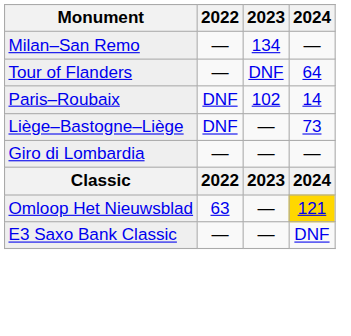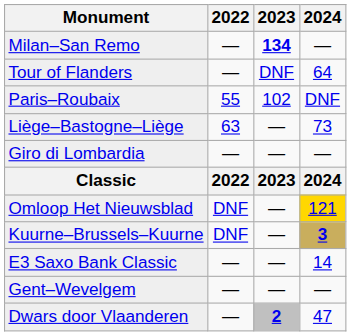 <table class="wikitable">
 <tr>
 <th>Monument</th>
 <th scope="col">2022</th>
 <th scope="col">2023</th>
 <th scope="col">2024</th>
 </tr>
 <tr style="text-align:center;">
 <td style="text-align:left; background:#efefef;"><a href='#'>Milan–San Remo</a></td>
 <td>—</td>
-<td><a href='#'>134</a></td>
+<td><strong><a href='#'>134</a></strong></td>
 <td>—</td>
 </tr>
 <tr style="text-align:center;">
 <td style="text-align:left; background:#efefef;"><a href='#'>Tour of Flanders</a></td>
 <td>—</td>
 <td><a href='#'>DNF</a></td>
 <td><a href='#'>64</a></td>
 </tr>
 <tr style="text-align:center;">
 <td style="text-align:left; background:#efefef;"><a href='#'>Paris–Roubaix</a></td>
+<td><a href='#'>55</a></td>
+<td><a href='#'>102</a></td>
 <td><a href='#'>DNF</a></td>
-<td><a href='#'>102</a></td>
-<td><a href='#'>14</a></td>
 </tr>
 <tr style="text-align:center;">
 <td style="text-align:left; background:#efefef;"><a href='#'>Liège–Bastogne–Liège</a></td>
-<td><a href='#'>DNF</a></td>
+<td><a href='#'>63</a></td>
 <td>—</td>
 <td><a href='#'>73</a></td>
 </tr>
 <tr style="text-align:center;">
 <td style="text-align:left; background:#efefef;"><a href='#'>Giro di Lombardia</a></td>
 <td>—</td>
 <td>—</td>
 <td>—</td>
 </tr>
 <tr>
 <th>Classic</th>
 <th scope="col">2022</th>
 <th scope="col">2023</th>
 <th scope="col">2024</th>
 </tr>
 <tr style="text-align:center;">
 <td style="text-align:left; background:#efefef;"><a href='#'>Omloop Het Nieuwsblad</a></td>
-<td><a href='#'>63</a></td>
+<td><a href='#'>DNF</a></td>
 <td>—</td>
 <td style="background: gold;"><a href='#'>121</a></td>
+</tr>
+<tr style="text-align:center;">
+<td style="text-align:left; background:#efefef;"><a href='#'>Kuurne–Brussels–Kuurne</a></td>
+<td><a href='#'>DNF</a></td>
+<td>—</td>
+<td style="background:#C9AE5D;"><a href='#'><strong>3</strong></a></td>
 </tr>
 <tr style="text-align:center;">
 <td style="text-align:left; background:#efefef;"><a href='#'>E3 Saxo Bank Classic</a></td>
 <td>—</td>
 <td>—</td>
-<td><a href='#'>DNF</a></td>
+<td><a href='#'>14</a></td>
+</tr>
+<tr style="text-align:center;">
+<td style="text-align:left; background:#efefef;"><a href='#'>Gent–Wevelgem</a></td>
+<td>—</td>
+<td>—</td>
+<td>—</td>
+</tr>
+<tr style="text-align:center;">
+<td style="text-align:left; background:#efefef;"><a href='#'>Dwars door Vlaanderen</a></td>
+<td>—</td>
+<td style="background:#C0C0C0;"><a href='#'><strong>2</strong></a></td>
+<td><a href='#'>47</a></td>
 </tr>
 </table>
